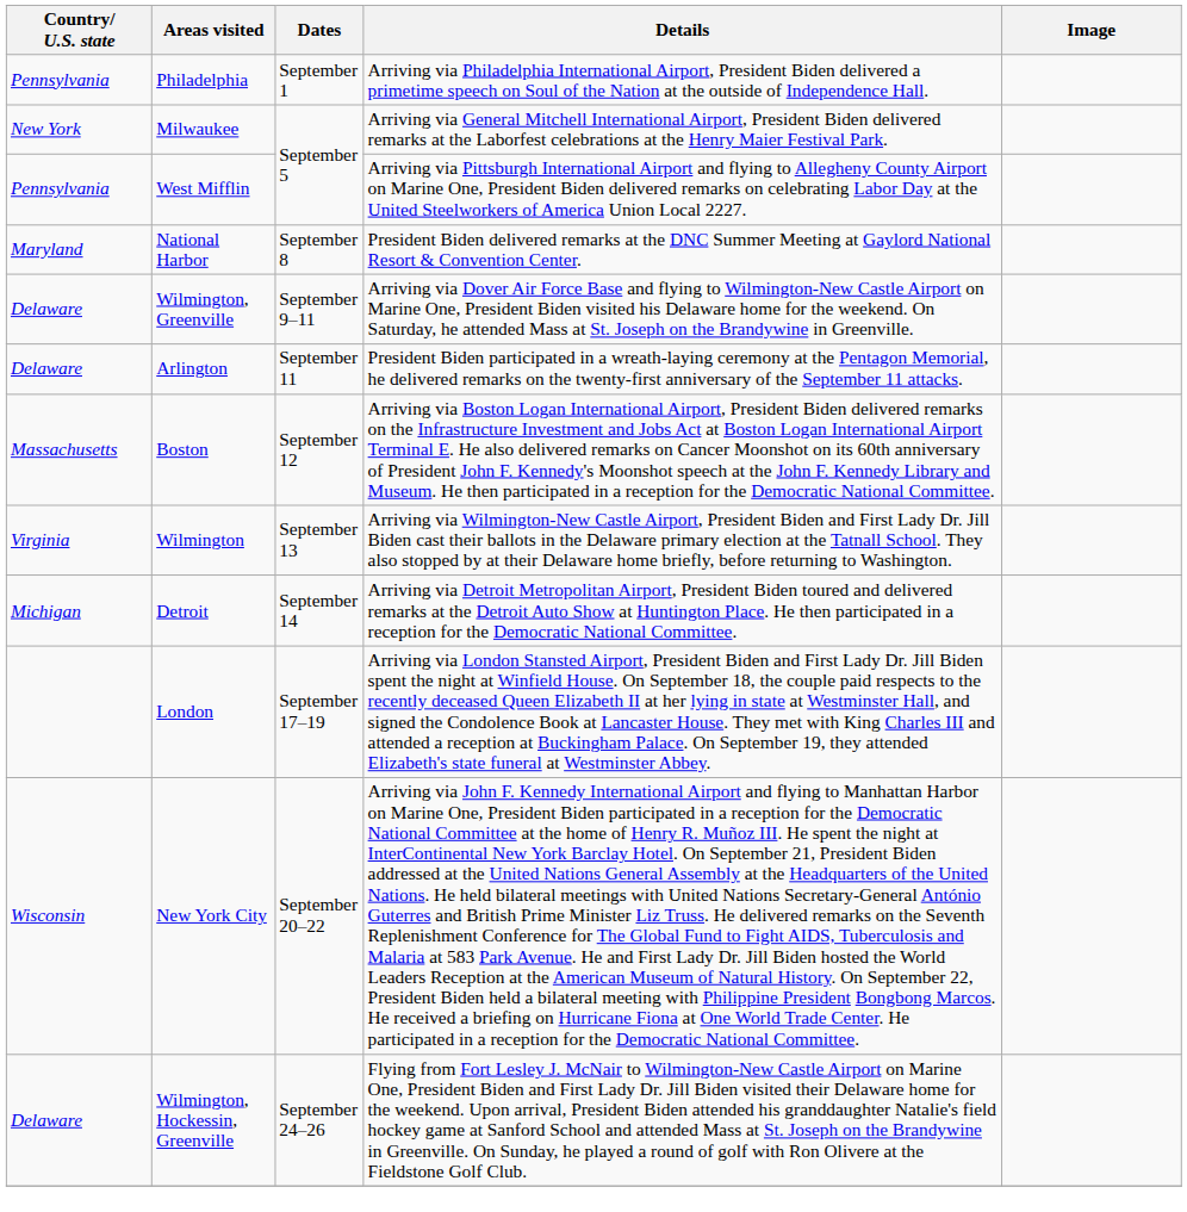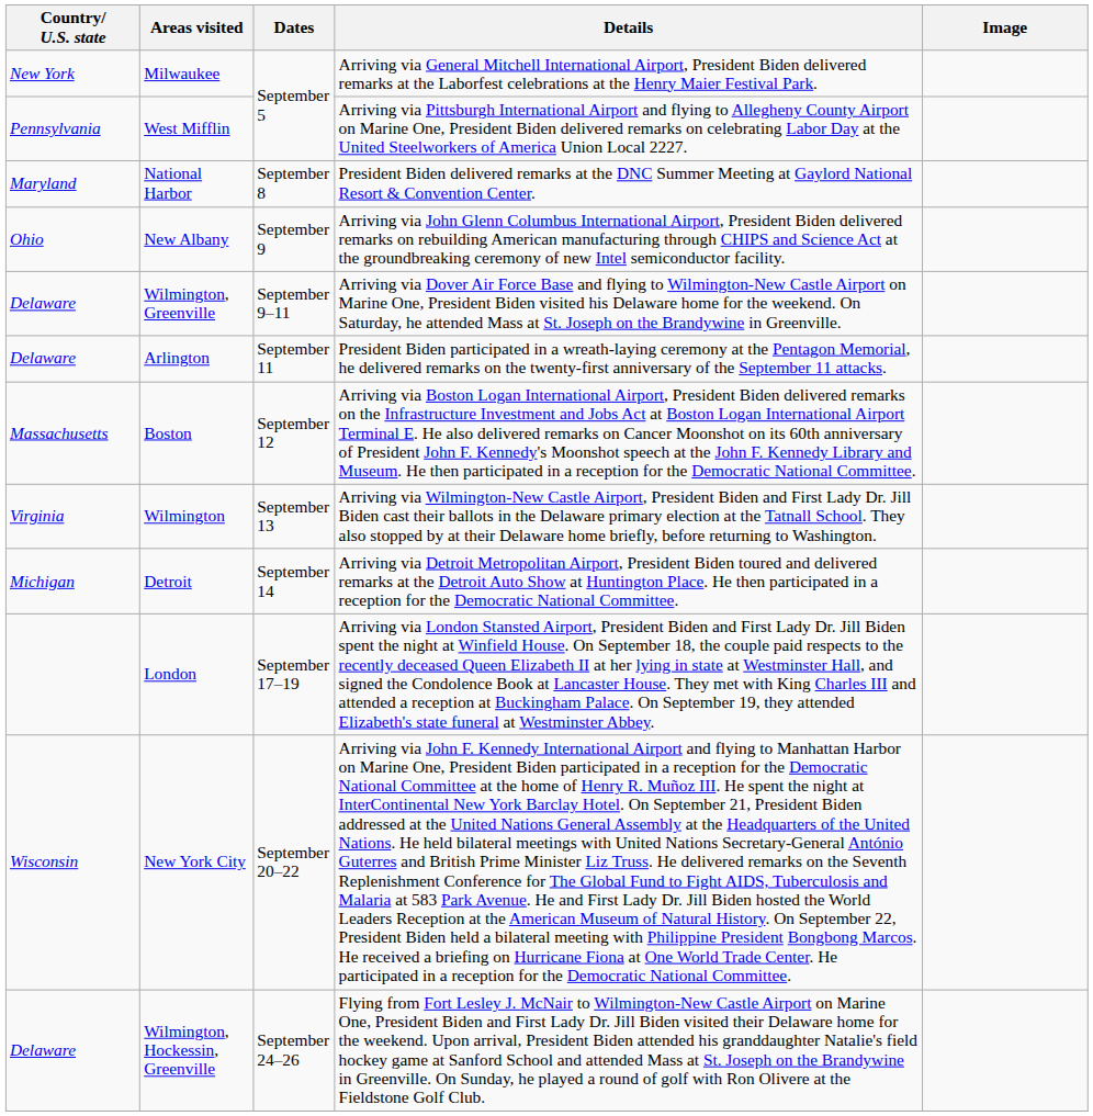 <table class="wikitable" style="margin: 1em auto 1em auto">
 <tr>
 <th width="120">Country/<br><em>U.S. state</em></th>
 <th width="100">Areas visited</th>
 <th width="70">Dates</th>
 <th width="550">Details</th>
 <th width="150">Image</th>
-</tr>
-<tr>
-<td> <em><a href='#'>Pennsylvania</a></em></td>
-<td><a href='#'>Philadelphia</a></td>
-<td>September 1</td>
-<td>Arriving via <a href='#'>Philadelphia International Airport</a>, President Biden delivered a <a href='#'>primetime speech on Soul of the Nation</a> at the outside of <a href='#'>Independence Hall</a>.</td>
-<td></td>
 </tr>
 <tr>
 <td> <em><a href='#'>New York</a></em></td>
 <td><a href='#'>Milwaukee</a></td>
 <td rowspan="2">September 5</td>
 <td>Arriving via <a href='#'>General Mitchell International Airport</a>, President Biden delivered remarks at the Laborfest celebrations at the <a href='#'>Henry Maier Festival Park</a>.</td>
 <td></td>
 </tr>
 <tr>
 <td> <em><a href='#'>Pennsylvania</a></em></td>
 <td><a href='#'>West Mifflin</a></td>
 <td>Arriving via <a href='#'>Pittsburgh International Airport</a> and flying to <a href='#'>Allegheny County Airport</a> on Marine One, President Biden delivered remarks on celebrating <a href='#'>Labor Day</a> at the <a href='#'>United Steelworkers of America</a> Union Local 2227.</td>
 <td></td>
 </tr>
 <tr>
 <td> <em><a href='#'>Maryland</a></em></td>
 <td><a href='#'>National Harbor</a></td>
 <td>September 8</td>
 <td>President Biden delivered remarks at the <a href='#'>DNC</a> Summer Meeting at <a href='#'>Gaylord National Resort & Convention Center</a>.</td>
+<td></td>
+</tr>
+<tr>
+<td> <em><a href='#'>Ohio</a></em></td>
+<td><a href='#'>New Albany</a></td>
+<td>September 9</td>
+<td>Arriving via <a href='#'>John Glenn Columbus International Airport</a>, President Biden delivered remarks on rebuilding American manufacturing through <a href='#'>CHIPS and Science Act</a> at the groundbreaking ceremony of new <a href='#'>Intel</a> semiconductor facility.</td>
 <td></td>
 </tr>
 <tr>
 <td> <em><a href='#'>Delaware</a></em></td>
 <td><a href='#'>Wilmington</a>, <a href='#'>Greenville</a></td>
 <td>September 9–11</td>
 <td>Arriving via <a href='#'>Dover Air Force Base</a> and flying to <a href='#'>Wilmington-New Castle Airport</a> on Marine One, President Biden visited his Delaware home for the weekend. On Saturday, he attended Mass at <a href='#'>St. Joseph on the Brandywine</a> in Greenville.</td>
 <td></td>
 </tr>
 <tr>
 <td> <em><a href='#'>Delaware</a></em></td>
 <td><a href='#'>Arlington</a></td>
 <td>September 11</td>
 <td>President Biden participated in a wreath-laying  ceremony at the <a href='#'>Pentagon Memorial</a>, he delivered remarks on the twenty-first anniversary of the <a href='#'>September 11 attacks</a>.</td>
 <td></td>
 </tr>
 <tr>
 <td> <em><a href='#'>Massachusetts</a></em></td>
 <td><a href='#'>Boston</a></td>
 <td>September 12</td>
 <td>Arriving via <a href='#'>Boston Logan International Airport</a>, President Biden delivered remarks on the <a href='#'>Infrastructure Investment and Jobs Act</a> at <a href='#'>Boston Logan International Airport Terminal E</a>. He also delivered remarks on Cancer Moonshot on its 60th anniversary of President <a href='#'>John F. Kennedy</a>'s Moonshot speech at the <a href='#'>John F. Kennedy Library and Museum</a>. He then participated in a reception for the <a href='#'>Democratic National Committee</a>.</td>
 <td></td>
 </tr>
 <tr>
 <td> <em><a href='#'>Virginia</a></em></td>
 <td><a href='#'>Wilmington</a></td>
 <td>September 13</td>
 <td>Arriving via <a href='#'>Wilmington-New Castle Airport</a>, President Biden and First Lady Dr. Jill Biden cast their ballots in the Delaware primary election at the <a href='#'>Tatnall School</a>. They also stopped by at their Delaware home briefly, before returning to Washington.</td>
 <td></td>
 </tr>
 <tr>
 <td> <em><a href='#'>Michigan</a></em></td>
 <td><a href='#'>Detroit</a></td>
 <td>September 14</td>
 <td>Arriving via <a href='#'>Detroit Metropolitan Airport</a>, President Biden toured and delivered remarks at the <a href='#'>Detroit Auto Show</a> at <a href='#'>Huntington Place</a>. He then participated in a reception for the <a href='#'>Democratic National Committee</a>.</td>
 <td></td>
 </tr>
 <tr>
 <td></td>
 <td><a href='#'>London</a></td>
 <td>September 17–19</td>
 <td>Arriving via <a href='#'>London Stansted Airport</a>, President Biden and First Lady Dr. Jill Biden spent the night at <a href='#'>Winfield House</a>. On September 18, the couple paid respects to the <a href='#'>recently deceased Queen Elizabeth II</a> at her <a href='#'>lying in state</a> at <a href='#'>Westminster Hall</a>, and signed the Condolence Book at <a href='#'>Lancaster House</a>. They met with King <a href='#'>Charles III</a> and attended a reception at <a href='#'>Buckingham Palace</a>. On September 19, they attended <a href='#'>Elizabeth's state funeral</a> at <a href='#'>Westminster Abbey</a>.</td>
 <td></td>
 </tr>
 <tr>
 <td> <em><a href='#'>Wisconsin</a></em></td>
 <td><a href='#'>New York City</a></td>
 <td>September 20–22</td>
 <td>Arriving via <a href='#'>John F. Kennedy International Airport</a> and flying to Manhattan Harbor on Marine One, President Biden participated in a reception for the <a href='#'>Democratic National Committee</a> at the home of <a href='#'>Henry R. Muñoz III</a>. He spent the night at <a href='#'>InterContinental New York Barclay Hotel</a>. On September 21, President Biden addressed at the <a href='#'>United Nations General Assembly</a> at the <a href='#'>Headquarters of the United Nations</a>. He held bilateral meetings with United Nations Secretary-General <a href='#'>António Guterres</a> and  British Prime Minister <a href='#'>Liz Truss</a>. He delivered remarks on the Seventh Replenishment Conference for <a href='#'>The Global Fund to Fight AIDS, Tuberculosis and Malaria</a> at 583 <a href='#'>Park Avenue</a>. He and First Lady Dr. Jill Biden hosted the World Leaders Reception at the <a href='#'>American Museum of Natural History</a>. On September 22, President Biden held a bilateral meeting with <a href='#'>Philippine President</a> <a href='#'>Bongbong Marcos</a>. He received a briefing on <a href='#'>Hurricane Fiona</a> at <a href='#'>One World Trade Center</a>. He participated in a reception for the <a href='#'>Democratic National Committee</a>.</td>
 <td></td>
 </tr>
 <tr>
 <td> <em><a href='#'>Delaware</a></em></td>
 <td><a href='#'>Wilmington</a>, <a href='#'>Hockessin</a>, <a href='#'>Greenville</a></td>
 <td>September 24–26</td>
 <td>Flying from <a href='#'>Fort Lesley J. McNair</a> to <a href='#'>Wilmington-New Castle Airport</a> on Marine One, President Biden and First Lady Dr. Jill Biden visited their Delaware home for the weekend. Upon arrival, President Biden attended his granddaughter Natalie's field hockey game at Sanford School and attended Mass at <a href='#'>St. Joseph on the Brandywine</a> in Greenville. On Sunday, he played a round of golf with Ron Olivere at the Fieldstone Golf Club.</td>
 <td></td>
 </tr>
 <tr>
 </tr>
 </table>
